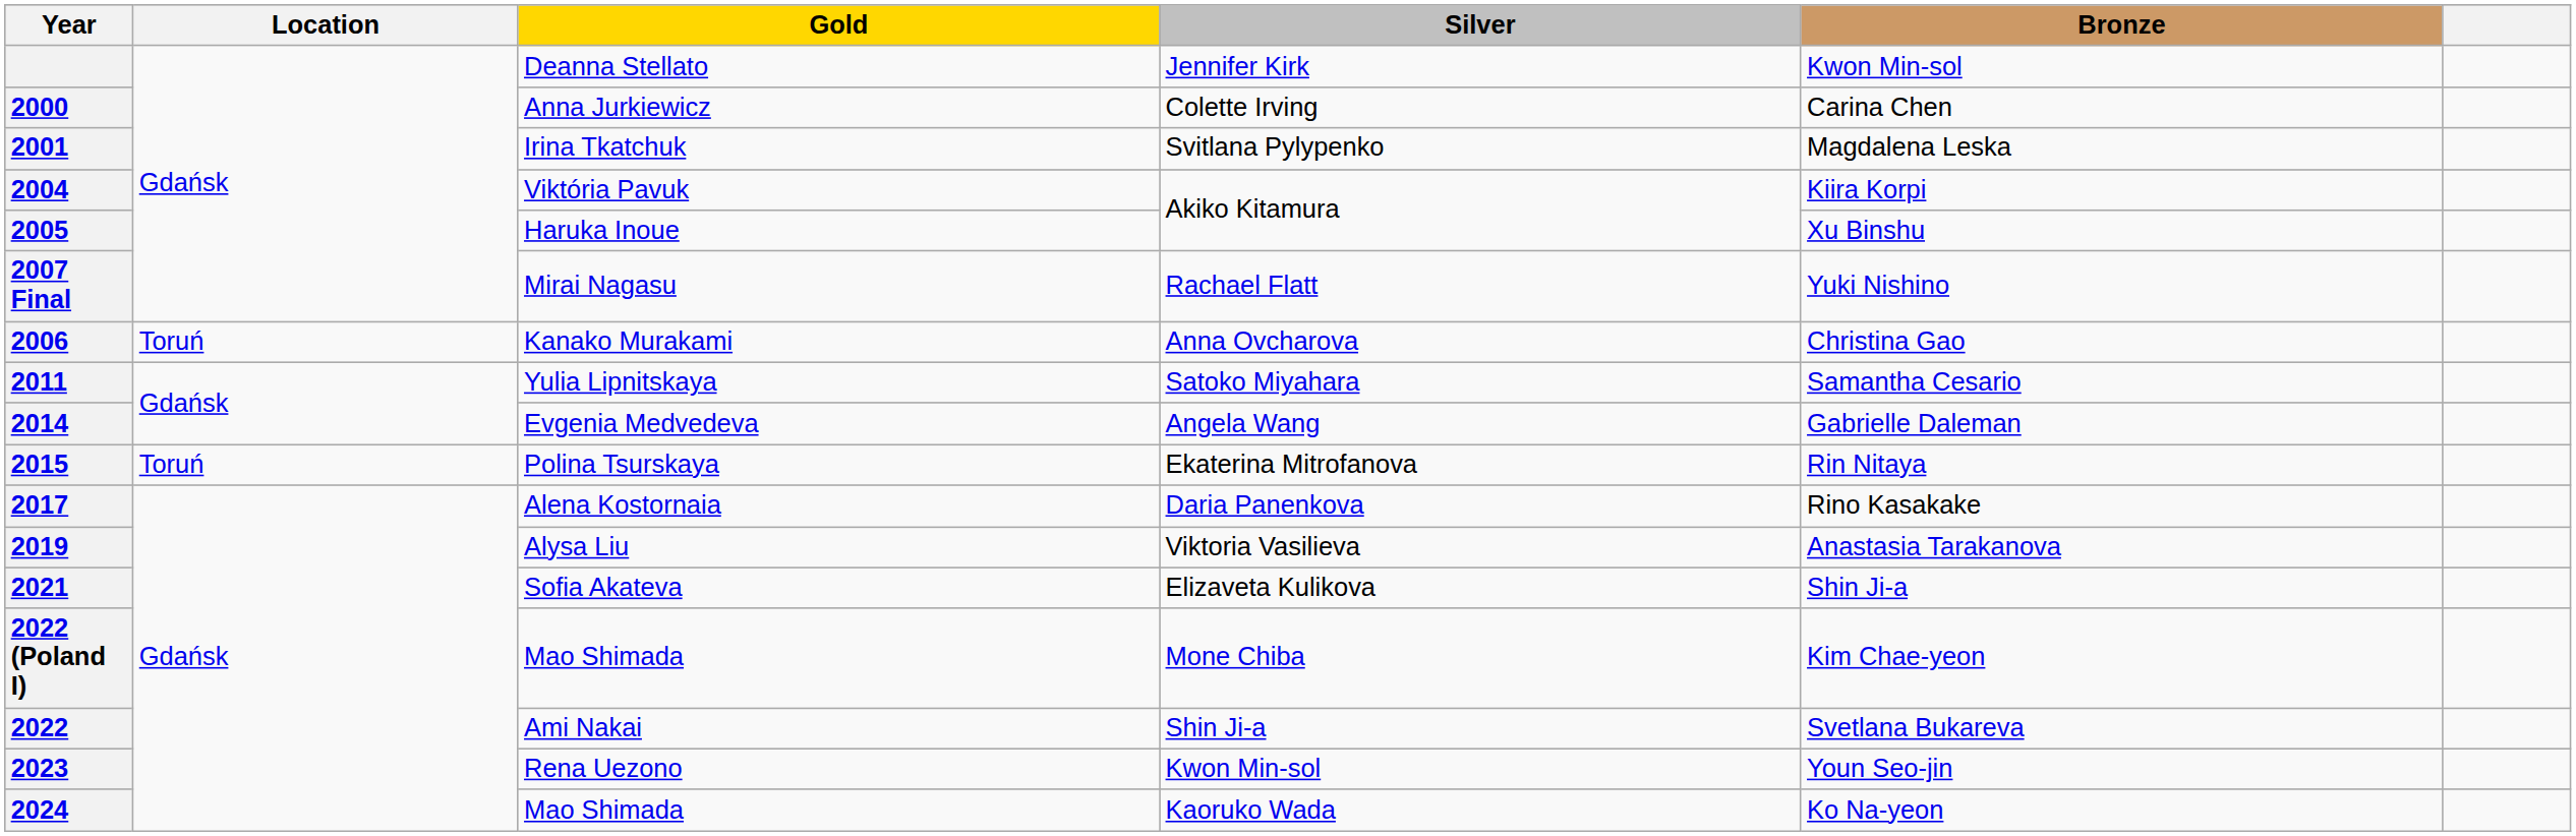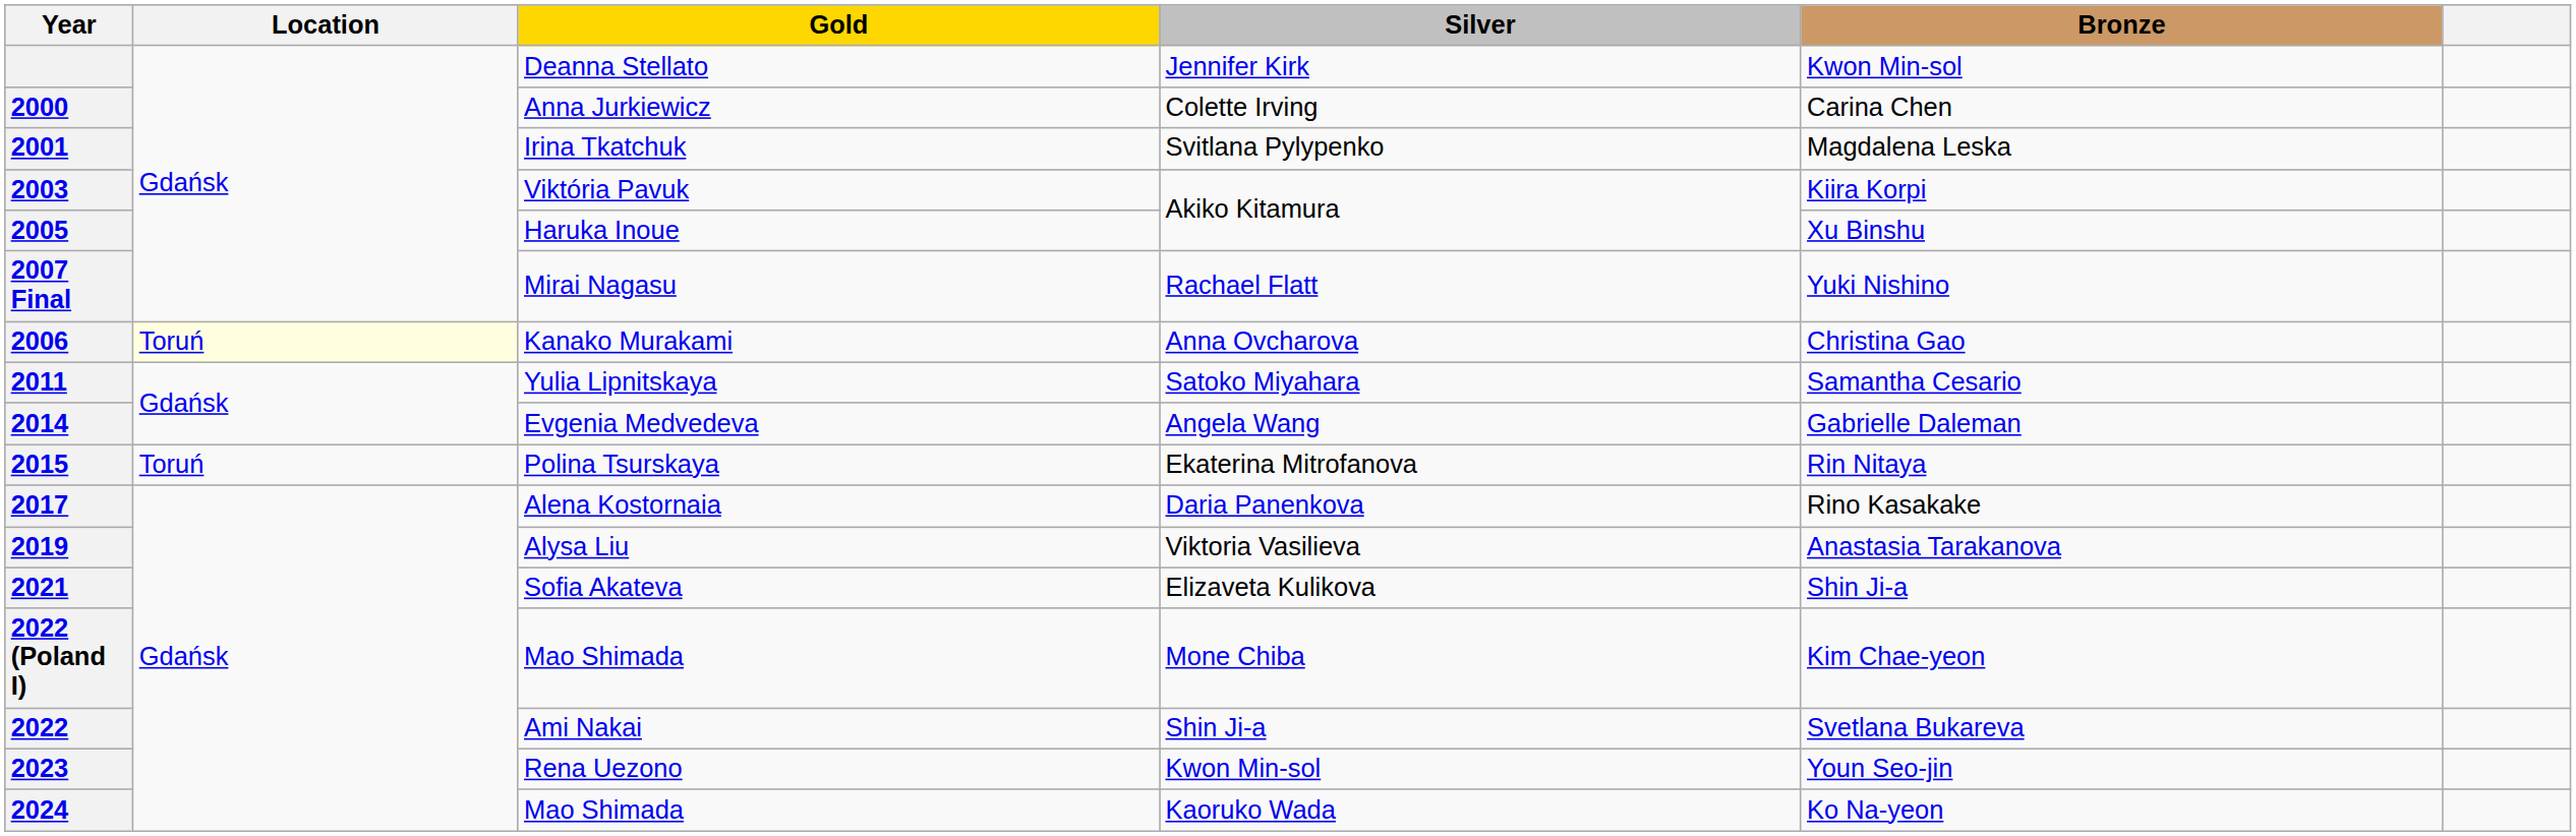 <table class="wikitable unsortable" style="text-align:left; width:80%">
 <tr>
 <th scope="col" style="text-align:center; width:5%">Year</th>
 <th scope="col" style="text-align:center; width:15%">Location</th>
 <th scope="col" style="text-align:center; width:25%; background:gold">Gold</th>
 <th scope="col" style="text-align:center; width:25%; background:silver">Silver</th>
 <th scope="col" style="text-align:center; width:25%; background:#c96">Bronze</th>
 <th scope="col" style="text-align:center; width:5%"></th>
 </tr>
 <tr>
 <th scope="row" style="text-align:left"></th>
 <td rowspan="6"><a href='#'>Gdańsk</a></td>
 <td> <a href='#'>Deanna Stellato</a></td>
 <td> <a href='#'>Jennifer Kirk</a></td>
 <td> <a href='#'>Kwon Min-sol</a></td>
 <td></td>
 </tr>
 <tr>
 <th scope="row" style="text-align:left"><a href='#'>2000</a></th>
 <td> <a href='#'>Anna Jurkiewicz</a></td>
 <td> Colette Irving</td>
 <td> Carina Chen</td>
 <td></td>
 </tr>
 <tr>
 <th scope="row" style="text-align:left"><a href='#'>2001</a></th>
 <td> <a href='#'>Irina Tkatchuk</a></td>
 <td> Svitlana Pylypenko</td>
 <td> Magdalena Leska</td>
 <td></td>
 </tr>
 <tr>
-<th scope="row" style="text-align:left"><a href='#'>2004</a></th>
+<th scope="row" style="text-align:left"><a href='#'>2003</a></th>
 <td> <a href='#'>Viktória Pavuk</a></td>
 <td rowspan="2"> Akiko Kitamura</td>
 <td> <a href='#'>Kiira Korpi</a></td>
 <td></td>
 </tr>
 <tr>
 <th scope="row" style="text-align:left"><a href='#'>2005</a></th>
 <td> <a href='#'>Haruka Inoue</a></td>
 <td> <a href='#'>Xu Binshu</a></td>
 <td></td>
 </tr>
 <tr>
 <th scope="row" style="text-align:left"><a href='#'>2007 Final</a></th>
 <td> <a href='#'>Mirai Nagasu</a></td>
 <td> <a href='#'>Rachael Flatt</a></td>
 <td> <a href='#'>Yuki Nishino</a></td>
 <td></td>
 </tr>
 <tr>
 <th scope="row" style="text-align:left"><a href='#'>2006</a></th>
-<td><a href='#'>Toruń</a></td>
+<td style="background: lightyellow;"><a href='#'>Toruń</a></td>
 <td> <a href='#'>Kanako Murakami</a></td>
 <td> <a href='#'>Anna Ovcharova</a></td>
 <td> <a href='#'>Christina Gao</a></td>
 <td></td>
 </tr>
 <tr>
 <th scope="row" style="text-align:left"><a href='#'>2011</a></th>
 <td rowspan="2"><a href='#'>Gdańsk</a></td>
 <td> <a href='#'>Yulia Lipnitskaya</a></td>
 <td> <a href='#'>Satoko Miyahara</a></td>
 <td> <a href='#'>Samantha Cesario</a></td>
 <td></td>
 </tr>
 <tr>
 <th scope="row" style="text-align:left"><a href='#'>2014</a></th>
 <td> <a href='#'>Evgenia Medvedeva</a></td>
 <td> <a href='#'>Angela Wang</a></td>
 <td> <a href='#'>Gabrielle Daleman</a></td>
 <td></td>
 </tr>
 <tr>
 <th scope="row" style="text-align:left"><a href='#'>2015</a></th>
 <td><a href='#'>Toruń</a></td>
 <td> <a href='#'>Polina Tsurskaya</a></td>
 <td> Ekaterina Mitrofanova</td>
 <td> <a href='#'>Rin Nitaya</a></td>
 <td></td>
 </tr>
 <tr>
 <th scope="row" style="text-align:left"><a href='#'>2017</a></th>
 <td rowspan="7"><a href='#'>Gdańsk</a></td>
 <td> <a href='#'>Alena Kostornaia</a></td>
 <td> <a href='#'>Daria Panenkova</a></td>
 <td> Rino Kasakake</td>
 <td></td>
 </tr>
 <tr>
 <th scope="row" style="text-align:left"><a href='#'>2019</a></th>
 <td> <a href='#'>Alysa Liu</a></td>
 <td> Viktoria Vasilieva</td>
 <td> <a href='#'>Anastasia Tarakanova</a></td>
 <td></td>
 </tr>
 <tr>
 <th scope="row" style="text-align:left"><a href='#'>2021</a></th>
 <td> <a href='#'>Sofia Akateva</a></td>
 <td> Elizaveta Kulikova</td>
 <td> <a href='#'>Shin Ji-a</a></td>
 <td></td>
 </tr>
 <tr>
 <th scope="row" style="text-align:left"><a href='#'>2022</a><br>(Poland I)</th>
 <td> <a href='#'>Mao Shimada</a></td>
 <td> <a href='#'>Mone Chiba</a></td>
 <td> <a href='#'>Kim Chae-yeon</a></td>
 <td></td>
 </tr>
 <tr>
 <th scope="row" style="text-align:left"><a href='#'>2022</a><br></th>
 <td> <a href='#'>Ami Nakai</a></td>
 <td> <a href='#'>Shin Ji-a</a></td>
 <td> <a href='#'>Svetlana Bukareva</a></td>
 <td></td>
 </tr>
 <tr>
 <th scope="row" style="text-align:left"><a href='#'>2023</a></th>
 <td> <a href='#'>Rena Uezono</a></td>
 <td> <a href='#'>Kwon Min-sol</a></td>
 <td> <a href='#'>Youn Seo-jin</a></td>
 <td></td>
 </tr>
 <tr>
 <th scope="row" style="text-align:left"><a href='#'>2024</a></th>
 <td> <a href='#'>Mao Shimada</a></td>
 <td> <a href='#'>Kaoruko Wada</a></td>
 <td> <a href='#'>Ko Na-yeon</a></td>
 <td></td>
 </tr>
 </table>
